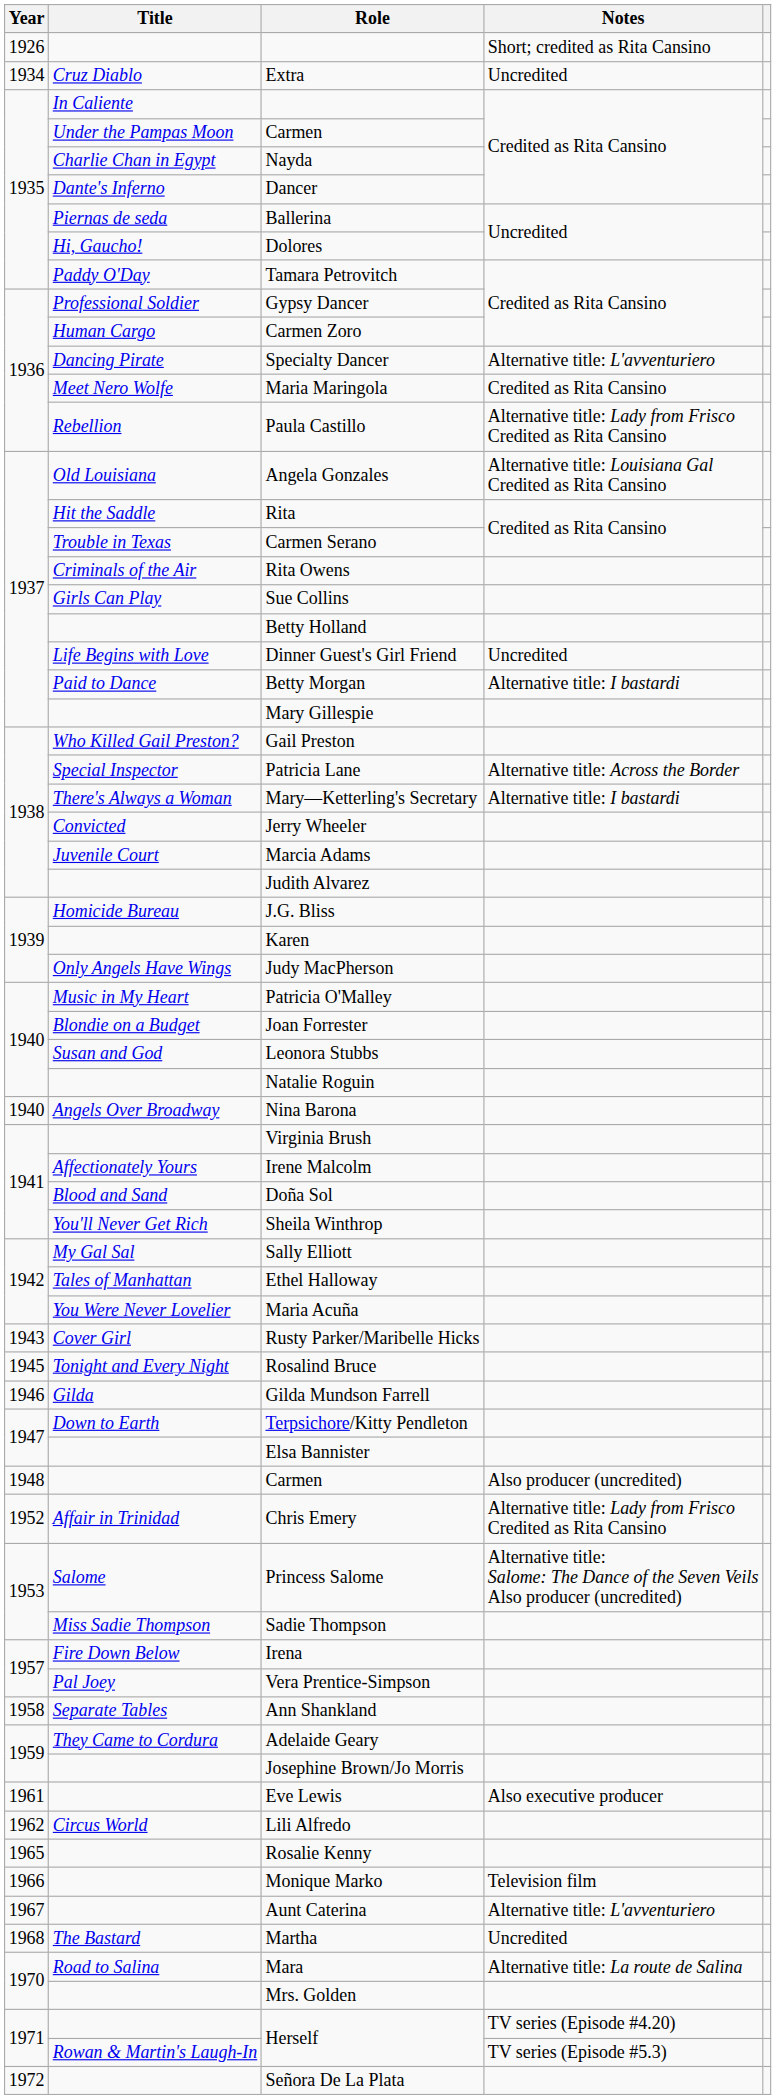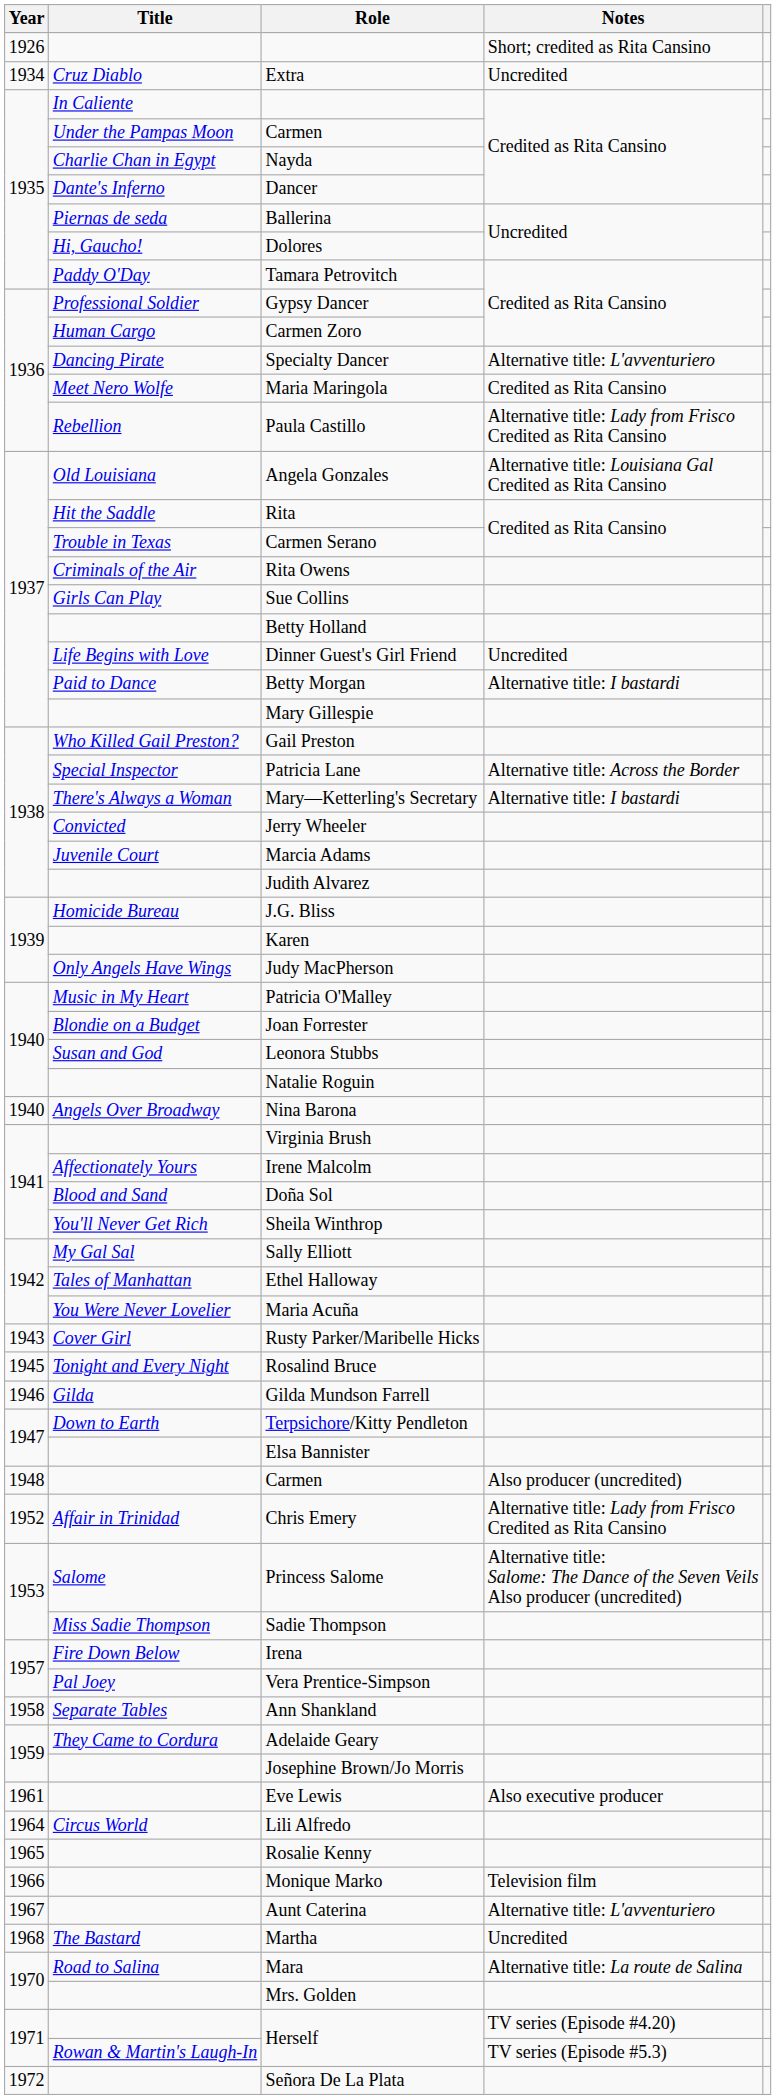 <table class="wikitable sortable">
 <tr>
 <th>Year</th>
 <th>Title</th>
 <th>Role</th>
 <th class="unsortable">Notes</th>
 <th class="unsortable"></th>
 </tr>
 <tr>
 <td>1926</td>
 <td><em></em></td>
 <td></td>
 <td>Short; credited as Rita Cansino</td>
 <td></td>
 </tr>
 <tr>
 <td>1934</td>
 <td><em><a href='#'>Cruz Diablo</a></em></td>
 <td>Extra</td>
 <td>Uncredited</td>
 <td></td>
 </tr>
 <tr>
 <td rowspan="7">1935</td>
 <td><em><a href='#'>In Caliente</a></em></td>
 <td></td>
 <td rowspan="4">Credited as Rita Cansino</td>
 <td></td>
 </tr>
 <tr>
 <td><em><a href='#'>Under the Pampas Moon</a></em></td>
 <td>Carmen</td>
 <td></td>
 </tr>
 <tr>
 <td><em><a href='#'>Charlie Chan in Egypt</a></em></td>
 <td>Nayda</td>
 <td></td>
 </tr>
 <tr>
 <td><em><a href='#'>Dante's Inferno</a></em></td>
 <td>Dancer</td>
 <td></td>
 </tr>
 <tr>
 <td><em><a href='#'>Piernas de seda</a></em></td>
 <td>Ballerina</td>
 <td rowspan="2">Uncredited</td>
 <td></td>
 </tr>
 <tr>
 <td><em><a href='#'>Hi, Gaucho!</a></em></td>
 <td>Dolores</td>
 <td></td>
 </tr>
 <tr>
 <td><em><a href='#'>Paddy O'Day</a></em></td>
 <td>Tamara Petrovitch</td>
 <td rowspan="3">Credited as Rita Cansino</td>
 <td></td>
 </tr>
 <tr>
 <td rowspan="5">1936</td>
 <td><em><a href='#'>Professional Soldier</a></em></td>
 <td>Gypsy Dancer</td>
 <td></td>
 </tr>
 <tr>
 <td><em><a href='#'>Human Cargo</a></em></td>
 <td>Carmen Zoro</td>
 <td></td>
 </tr>
 <tr>
 <td><em><a href='#'>Dancing Pirate</a></em></td>
 <td>Specialty Dancer</td>
 <td>Alternative title: <em>L'avventuriero</em></td>
 <td></td>
 </tr>
 <tr>
 <td><em><a href='#'>Meet Nero Wolfe</a></em></td>
 <td>Maria Maringola</td>
 <td>Credited as Rita Cansino</td>
 <td></td>
 </tr>
 <tr>
 <td><em><a href='#'>Rebellion</a></em></td>
 <td>Paula Castillo</td>
 <td>Alternative title: <em>Lady from Frisco</em><br>Credited as Rita Cansino</td>
 <td></td>
 </tr>
 <tr>
 <td rowspan="9">1937</td>
 <td><em><a href='#'>Old Louisiana</a></em></td>
 <td>Angela Gonzales</td>
 <td>Alternative title: <em>Louisiana Gal</em><br>Credited as Rita Cansino</td>
 <td></td>
 </tr>
 <tr>
 <td><em><a href='#'>Hit the Saddle</a></em></td>
 <td>Rita</td>
 <td rowspan="2">Credited as Rita Cansino</td>
 <td></td>
 </tr>
 <tr>
 <td><em><a href='#'>Trouble in Texas</a></em></td>
 <td>Carmen Serano</td>
 <td></td>
 </tr>
 <tr>
 <td><em><a href='#'>Criminals of the Air</a></em></td>
 <td>Rita Owens</td>
 <td></td>
 <td></td>
 </tr>
 <tr>
 <td><em><a href='#'>Girls Can Play</a></em></td>
 <td>Sue Collins</td>
 <td></td>
 <td></td>
 </tr>
 <tr>
 <td><em></em></td>
 <td>Betty Holland</td>
 <td></td>
 <td></td>
 </tr>
 <tr>
 <td><em><a href='#'>Life Begins with Love</a></em></td>
 <td>Dinner Guest's Girl Friend</td>
 <td>Uncredited</td>
 <td></td>
 </tr>
 <tr>
 <td><em><a href='#'>Paid to Dance</a></em></td>
 <td>Betty Morgan</td>
 <td>Alternative title: <em>I bastardi</em></td>
 <td></td>
 </tr>
 <tr>
 <td><em></em></td>
 <td>Mary Gillespie</td>
 <td></td>
 <td></td>
 </tr>
 <tr>
 <td rowspan="6">1938</td>
 <td><em><a href='#'>Who Killed Gail Preston?</a></em></td>
 <td>Gail Preston</td>
 <td></td>
 <td></td>
 </tr>
 <tr>
 <td><em><a href='#'>Special Inspector</a></em></td>
 <td>Patricia Lane</td>
 <td>Alternative title: <em>Across the Border</em></td>
 <td></td>
 </tr>
 <tr>
 <td><em><a href='#'>There's Always a Woman</a></em></td>
 <td>Mary—Ketterling's Secretary</td>
 <td>Alternative title: <em>I bastardi</em></td>
 <td></td>
 </tr>
 <tr>
 <td><em><a href='#'>Convicted</a></em></td>
 <td>Jerry Wheeler</td>
 <td></td>
 <td></td>
 </tr>
 <tr>
 <td><em><a href='#'>Juvenile Court</a></em></td>
 <td>Marcia Adams</td>
 <td></td>
 <td></td>
 </tr>
 <tr>
 <td><em></em></td>
 <td>Judith Alvarez</td>
 <td></td>
 <td></td>
 </tr>
 <tr>
 <td rowspan="3">1939</td>
 <td><em><a href='#'>Homicide Bureau</a></em></td>
 <td>J.G. Bliss</td>
 <td></td>
 <td></td>
 </tr>
 <tr>
 <td><em></em></td>
 <td>Karen</td>
 <td></td>
 <td></td>
 </tr>
 <tr>
 <td><em><a href='#'>Only Angels Have Wings</a></em></td>
 <td>Judy MacPherson</td>
 <td></td>
 <td></td>
 </tr>
 <tr>
 <td rowspan="4">1940</td>
 <td><em><a href='#'>Music in My Heart</a></em></td>
 <td>Patricia O'Malley</td>
 <td></td>
 <td></td>
 </tr>
 <tr>
 <td><em><a href='#'>Blondie on a Budget</a></em></td>
 <td>Joan Forrester</td>
 <td></td>
 <td></td>
 </tr>
 <tr>
 <td><em><a href='#'>Susan and God</a></em></td>
 <td>Leonora Stubbs</td>
 <td></td>
 <td></td>
 </tr>
 <tr>
 <td><em></em></td>
 <td>Natalie Roguin</td>
 <td></td>
 <td></td>
 </tr>
 <tr>
 <td>1940</td>
 <td><em><a href='#'>Angels Over Broadway</a></em></td>
 <td>Nina Barona</td>
 <td></td>
 <td></td>
 </tr>
 <tr>
 <td rowspan="4">1941</td>
 <td><em></em></td>
 <td>Virginia Brush</td>
 <td></td>
 <td></td>
 </tr>
 <tr>
 <td><em><a href='#'>Affectionately Yours</a></em></td>
 <td>Irene Malcolm</td>
 <td></td>
 <td></td>
 </tr>
 <tr>
 <td><em><a href='#'>Blood and Sand</a></em></td>
 <td>Doña Sol</td>
 <td></td>
 <td></td>
 </tr>
 <tr>
 <td><em><a href='#'>You'll Never Get Rich</a></em></td>
 <td>Sheila Winthrop</td>
 <td></td>
 <td></td>
 </tr>
 <tr>
 <td rowspan="3">1942</td>
 <td><em><a href='#'>My Gal Sal</a></em></td>
 <td>Sally Elliott</td>
 <td></td>
 <td></td>
 </tr>
 <tr>
 <td><em><a href='#'>Tales of Manhattan</a></em></td>
 <td>Ethel Halloway</td>
 <td></td>
 <td></td>
 </tr>
 <tr>
 <td><em><a href='#'>You Were Never Lovelier</a></em></td>
 <td>Maria Acuña</td>
 <td></td>
 <td></td>
 </tr>
 <tr>
 <td>1943</td>
 <td><em><a href='#'>Cover Girl</a></em></td>
 <td>Rusty Parker/Maribelle Hicks</td>
 <td></td>
 <td></td>
 </tr>
 <tr>
 <td>1945</td>
 <td><em><a href='#'>Tonight and Every Night</a></em></td>
 <td>Rosalind Bruce</td>
 <td></td>
 <td></td>
 </tr>
 <tr>
 <td>1946</td>
 <td><em><a href='#'>Gilda</a></em></td>
 <td>Gilda Mundson Farrell</td>
 <td></td>
 <td></td>
 </tr>
 <tr>
 <td rowspan="2">1947</td>
 <td><em><a href='#'>Down to Earth</a></em></td>
 <td><a href='#'>Terpsichore</a>/Kitty Pendleton</td>
 <td></td>
 <td></td>
 </tr>
 <tr>
 <td><em></em></td>
 <td>Elsa Bannister</td>
 <td></td>
 <td></td>
 </tr>
 <tr>
 <td>1948</td>
 <td><em></em></td>
 <td>Carmen</td>
 <td>Also producer (uncredited)</td>
 <td></td>
 </tr>
 <tr>
 <td>1952</td>
 <td><em><a href='#'>Affair in Trinidad</a></em></td>
 <td>Chris Emery</td>
 <td>Alternative title: <em>Lady from Frisco</em><br>Credited as Rita Cansino</td>
 <td></td>
 </tr>
 <tr>
 <td rowspan="2">1953</td>
 <td><em><a href='#'>Salome</a></em></td>
 <td>Princess Salome</td>
 <td>Alternative title:<br><em>Salome: The Dance of the Seven Veils</em><br>Also producer (uncredited)</td>
 <td></td>
 </tr>
 <tr>
 <td><em><a href='#'>Miss Sadie Thompson</a></em></td>
 <td>Sadie Thompson</td>
 <td></td>
 <td></td>
 </tr>
 <tr>
 <td rowspan="2">1957</td>
 <td><em><a href='#'>Fire Down Below</a></em></td>
 <td>Irena</td>
 <td></td>
 <td></td>
 </tr>
 <tr>
 <td><em><a href='#'>Pal Joey</a></em></td>
 <td>Vera Prentice-Simpson</td>
 <td></td>
 <td></td>
 </tr>
 <tr>
 <td>1958</td>
 <td><em><a href='#'>Separate Tables</a></em></td>
 <td>Ann Shankland</td>
 <td></td>
 <td></td>
 </tr>
 <tr>
 <td rowspan="2">1959</td>
 <td><em><a href='#'>They Came to Cordura</a></em></td>
 <td>Adelaide Geary</td>
 <td></td>
 <td></td>
 </tr>
 <tr>
 <td><em></em></td>
 <td>Josephine Brown/Jo Morris</td>
 <td></td>
 <td></td>
 </tr>
 <tr>
 <td>1961</td>
 <td><em></em></td>
 <td>Eve Lewis</td>
 <td>Also executive producer</td>
 <td></td>
 </tr>
 <tr>
-<td>1962</td>
+<td>1964</td>
 <td><em><a href='#'>Circus World</a></em></td>
 <td>Lili Alfredo</td>
 <td></td>
 <td></td>
 </tr>
 <tr>
 <td>1965</td>
 <td><em></em></td>
 <td>Rosalie Kenny</td>
 <td></td>
 <td></td>
 </tr>
 <tr>
 <td>1966</td>
 <td><em></em></td>
 <td>Monique Marko</td>
 <td>Television film</td>
 <td></td>
 </tr>
 <tr>
 <td>1967</td>
 <td><em></em></td>
 <td>Aunt Caterina</td>
 <td>Alternative title: <em>L'avventuriero</em></td>
 <td></td>
 </tr>
 <tr>
 <td>1968</td>
 <td><em><a href='#'>The Bastard</a></em></td>
 <td>Martha</td>
 <td>Uncredited</td>
 <td></td>
 </tr>
 <tr>
 <td rowspan="2">1970</td>
 <td><em><a href='#'>Road to Salina</a></em></td>
 <td>Mara</td>
 <td>Alternative title: <em>La route de Salina</em></td>
 <td></td>
 </tr>
 <tr>
 <td><em></em></td>
 <td>Mrs. Golden</td>
 <td></td>
 <td></td>
 </tr>
 <tr>
 <td rowspan="2">1971</td>
 <td><em></em></td>
 <td rowspan="2">Herself</td>
 <td>TV series (Episode #4.20)</td>
 <td></td>
 </tr>
 <tr>
 <td><em><a href='#'>Rowan & Martin's Laugh-In</a></em></td>
 <td>TV series (Episode #5.3)</td>
 <td></td>
 </tr>
 <tr>
 <td>1972</td>
 <td><em></em></td>
 <td>Señora De La Plata</td>
 <td></td>
 <td></td>
 </tr>
 </table>
